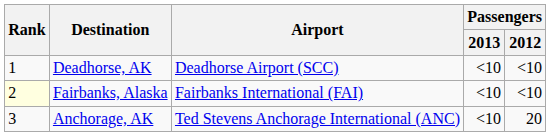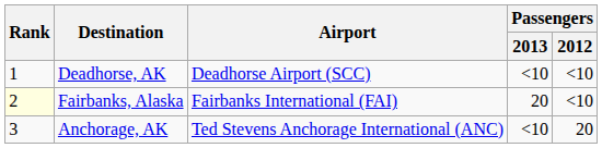 <table class="wikitable">
 <tr>
 <th rowspan="2">Rank</th>
 <th rowspan="2">Destination</th>
 <th rowspan="2">Airport</th>
 <th colspan="2">Passengers</th>
 </tr>
 <tr>
 <th>2013</th>
 <th>2012</th>
 </tr>
 <tr>
 <td>1</td>
 <td><a href='#'>Deadhorse, AK</a></td>
 <td><a href='#'>Deadhorse Airport (SCC)</a></td>
 <td align="right"><10</td>
 <td align="right"><10</td>
 </tr>
 <tr>
 <td style="background: lightyellow;">2</td>
 <td><a href='#'>Fairbanks, Alaska</a></td>
 <td><a href='#'>Fairbanks International (FAI)</a></td>
-<td align="right"><10</td>
+<td align="right">20</td>
 <td align="right"><10</td>
 </tr>
 <tr>
 <td>3</td>
 <td><a href='#'>Anchorage, AK</a></td>
 <td><a href='#'>Ted Stevens Anchorage International (ANC)</a></td>
 <td align="right"><10</td>
 <td align="right">20</td>
 </tr>
 </table>
